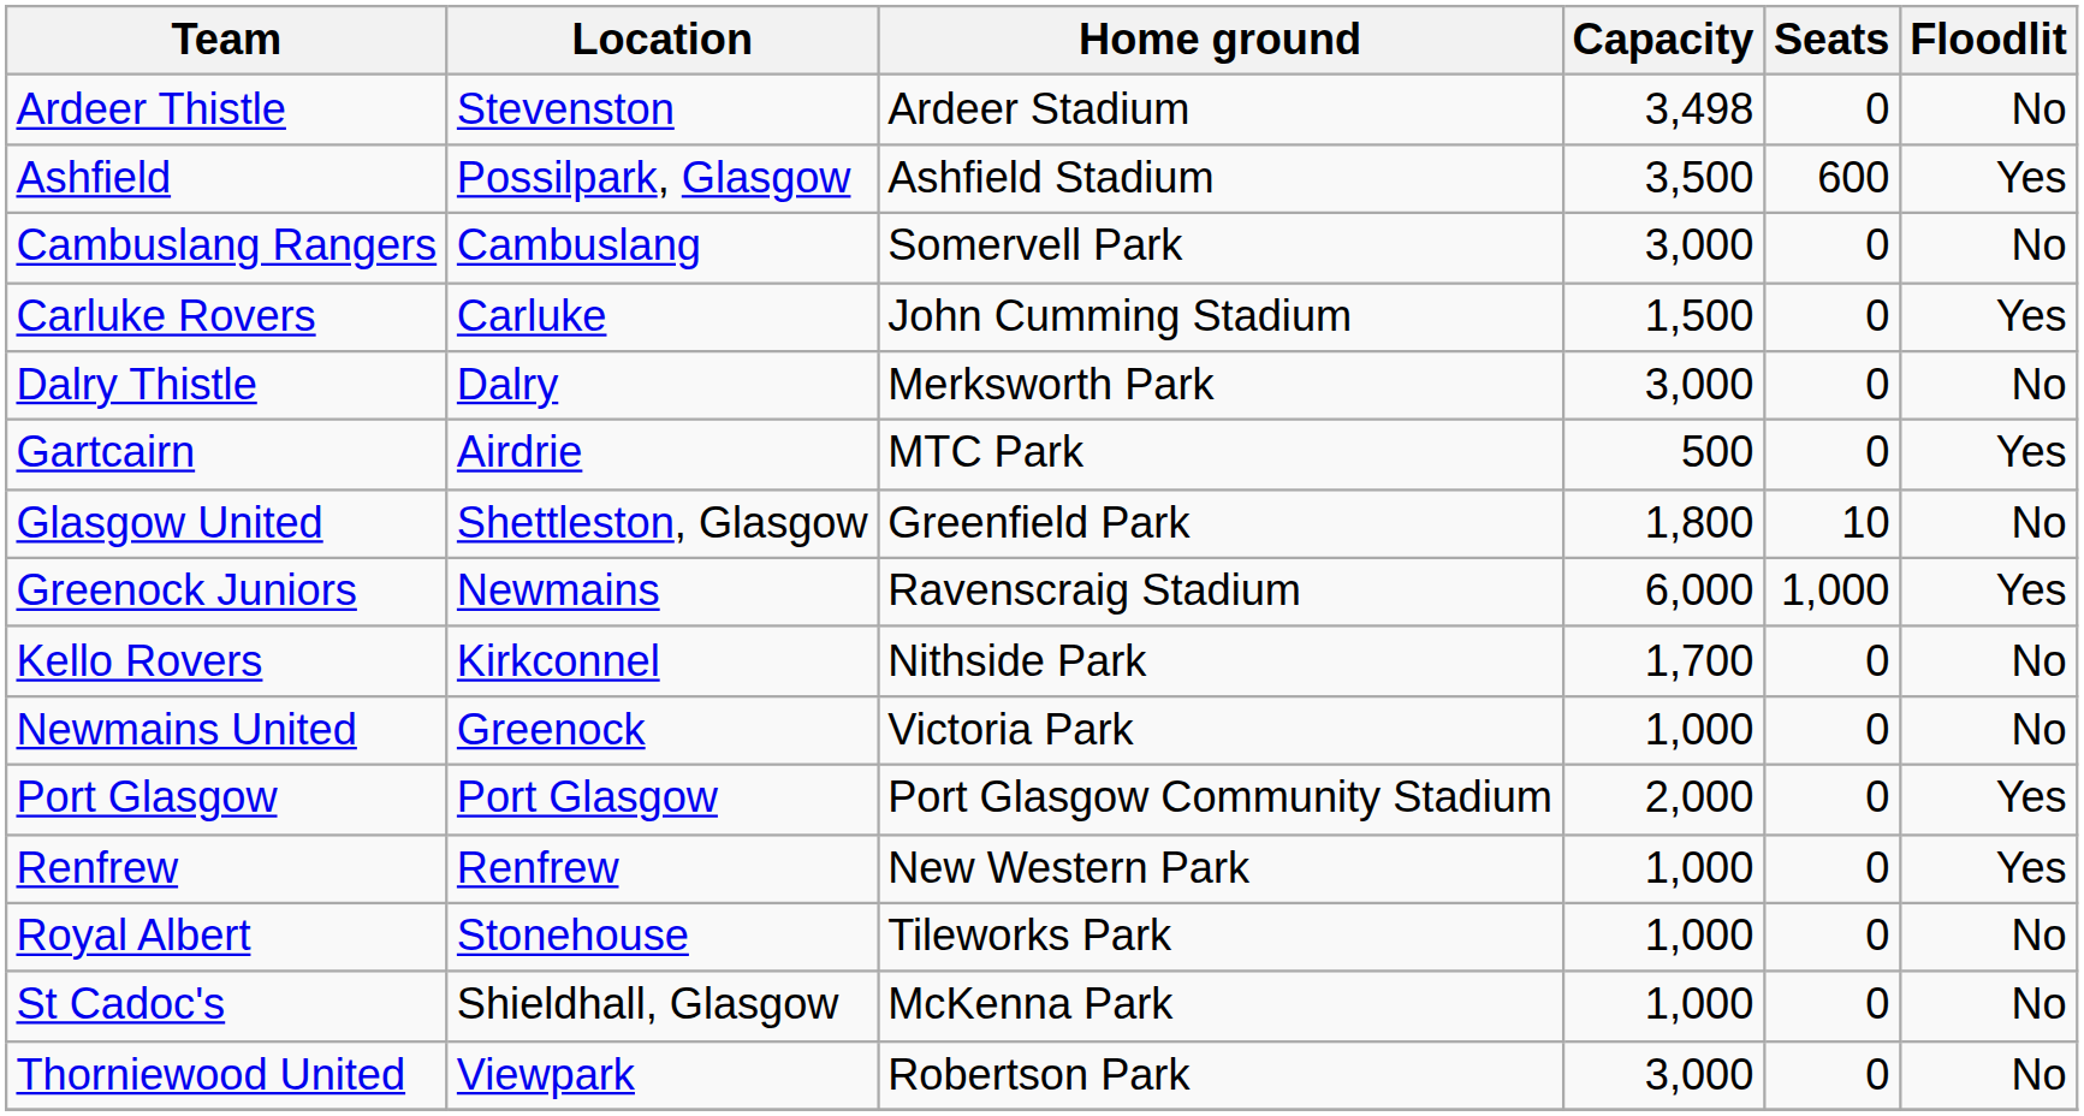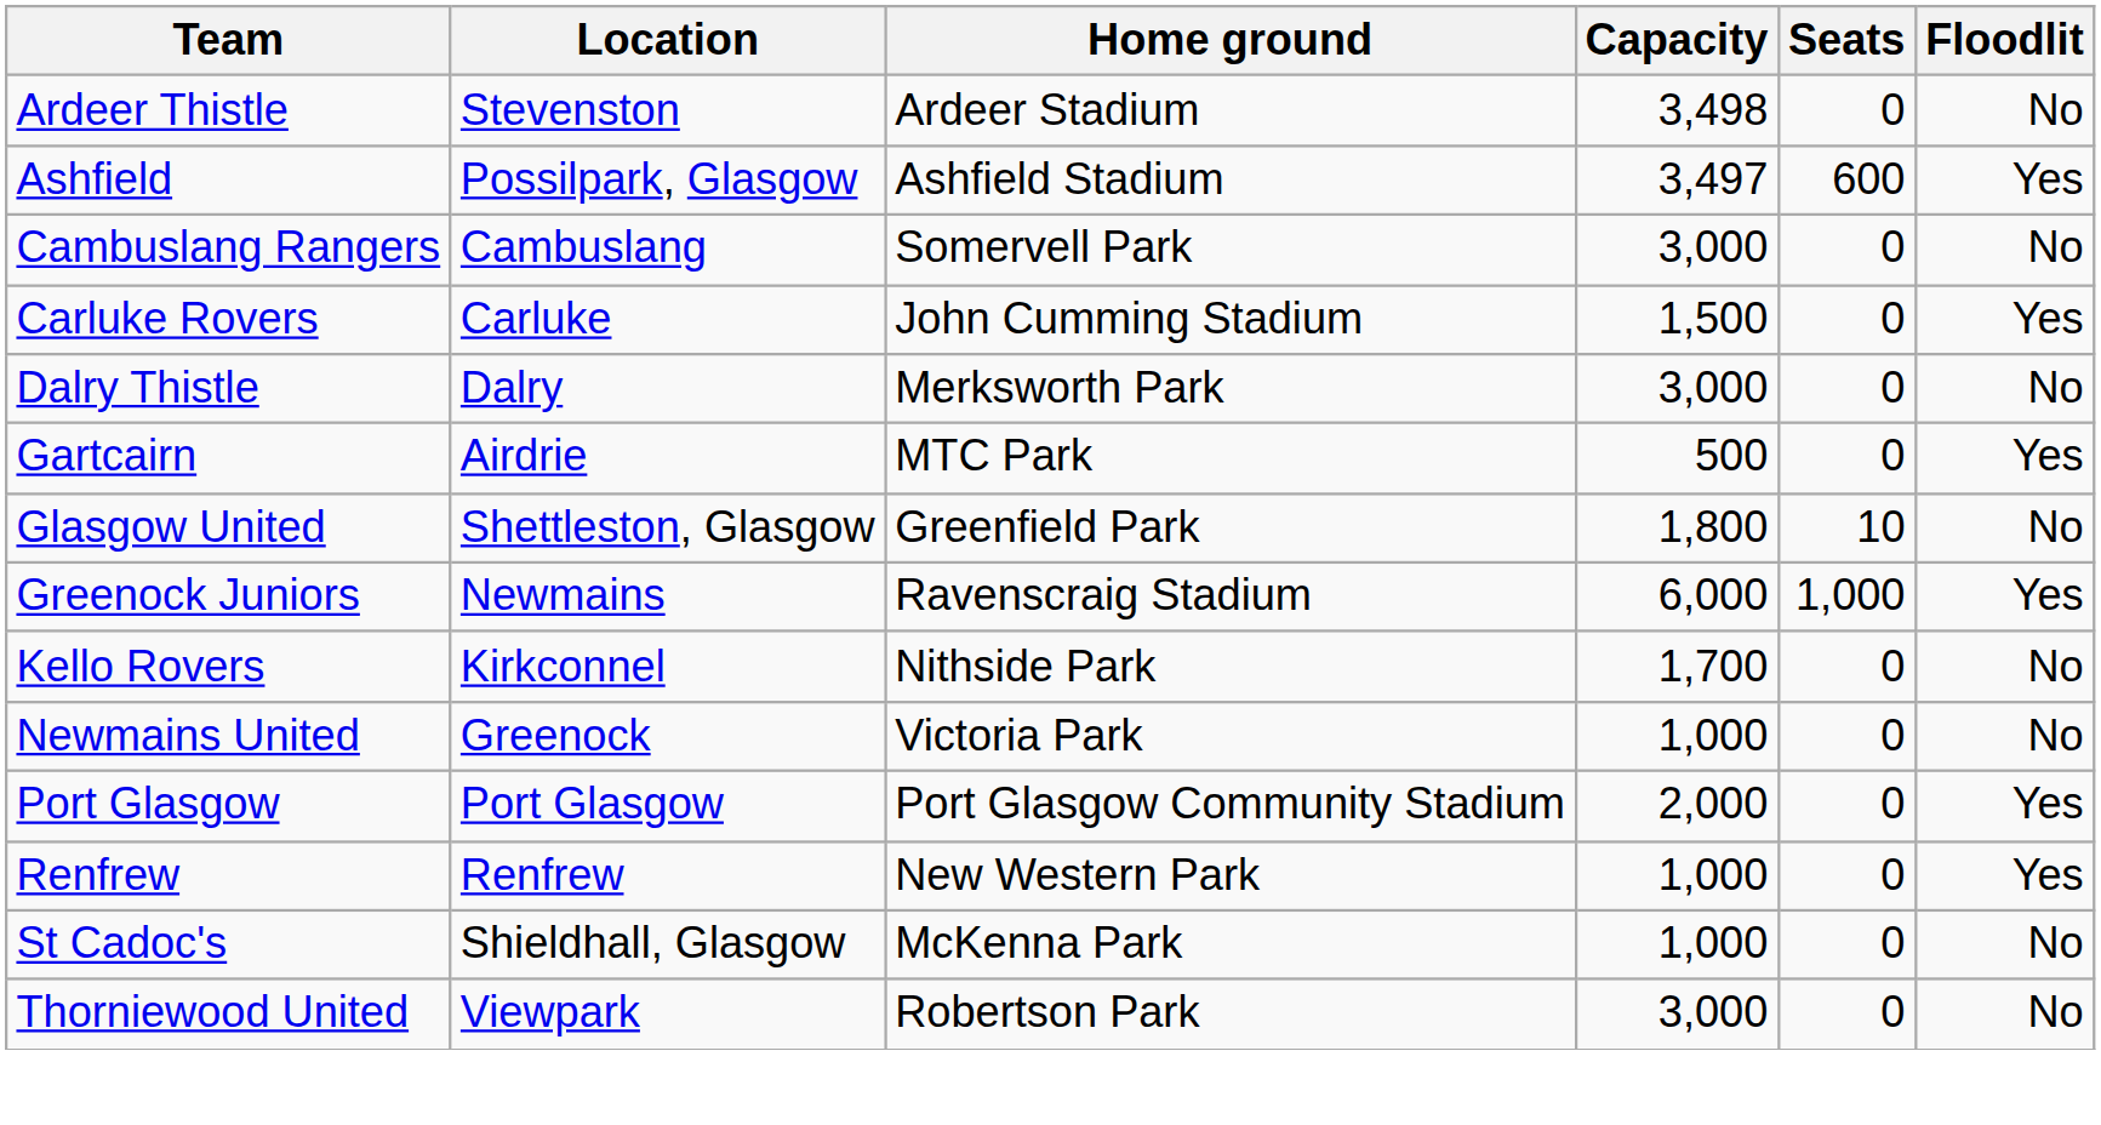 <table class="wikitable sortable">
 <tr>
 <th>Team</th>
 <th>Location</th>
 <th>Home ground</th>
 <th data-sort-type="number">Capacity</th>
 <th data-sort-type="number">Seats</th>
 <th>Floodlit</th>
 </tr>
 <tr>
 <td><a href='#'>Ardeer Thistle</a></td>
 <td><a href='#'>Stevenston</a></td>
 <td>Ardeer Stadium</td>
 <td align=right>3,498</td>
 <td align=right>0</td>
 <td align=right>No</td>
 </tr>
 <tr>
 <td><a href='#'>Ashfield</a></td>
 <td><a href='#'>Possilpark</a>, <a href='#'>Glasgow</a></td>
 <td>Ashfield Stadium</td>
-<td align=right>3,500</td>
+<td align=right>3,497</td>
 <td align=right>600</td>
 <td align=right>Yes</td>
 </tr>
 <tr>
 <td><a href='#'>Cambuslang Rangers</a></td>
 <td><a href='#'>Cambuslang</a></td>
 <td>Somervell Park</td>
 <td align=right>3,000</td>
 <td align=right>0</td>
 <td align=right>No</td>
 </tr>
 <tr>
 <td><a href='#'>Carluke Rovers</a></td>
 <td><a href='#'>Carluke</a></td>
 <td>John Cumming Stadium</td>
 <td align=right>1,500</td>
 <td align=right>0</td>
 <td align=right>Yes</td>
 </tr>
 <tr>
 <td><a href='#'>Dalry Thistle</a></td>
 <td><a href='#'>Dalry</a></td>
 <td>Merksworth Park</td>
 <td align=right>3,000</td>
 <td align=right>0</td>
 <td align=right>No</td>
 </tr>
 <tr>
 <td><a href='#'>Gartcairn</a></td>
 <td><a href='#'>Airdrie</a></td>
 <td>MTC Park</td>
 <td align=right>500</td>
 <td align=right>0</td>
 <td align=right>Yes</td>
 </tr>
 <tr>
 <td><a href='#'>Glasgow United</a></td>
 <td><a href='#'>Shettleston</a>, Glasgow</td>
 <td>Greenfield Park</td>
 <td align=right>1,800</td>
 <td align=right>10</td>
 <td align=right>No</td>
 </tr>
 <tr>
 <td><a href='#'>Greenock Juniors</a></td>
 <td><a href='#'>Newmains</a></td>
 <td>Ravenscraig Stadium</td>
 <td align=right>6,000</td>
 <td align=right>1,000</td>
 <td align=right>Yes</td>
 </tr>
 <tr>
 <td><a href='#'>Kello Rovers</a></td>
 <td><a href='#'>Kirkconnel</a></td>
 <td>Nithside Park</td>
 <td align=right>1,700</td>
 <td align=right>0</td>
 <td align=right>No</td>
 </tr>
 <tr>
 <td><a href='#'>Newmains United</a></td>
 <td><a href='#'>Greenock</a></td>
 <td>Victoria Park</td>
 <td align=right>1,000</td>
 <td align=right>0</td>
 <td align=right>No</td>
 </tr>
 <tr>
 <td><a href='#'>Port Glasgow</a></td>
 <td><a href='#'>Port Glasgow</a></td>
 <td>Port Glasgow Community Stadium</td>
 <td align=right>2,000</td>
 <td align=right>0</td>
 <td align=right>Yes</td>
 </tr>
 <tr>
 <td><a href='#'>Renfrew</a></td>
 <td><a href='#'>Renfrew</a></td>
 <td>New Western Park</td>
 <td align=right>1,000</td>
 <td align=right>0</td>
 <td align=right>Yes</td>
 </tr>
 <tr>
-<td><a href='#'>Royal Albert</a></td>
-<td><a href='#'>Stonehouse</a></td>
-<td>Tileworks Park</td>
-<td align=right>1,000</td>
-<td align=right>0</td>
-<td align=right>No</td>
-</tr>
-<tr>
 <td><a href='#'>St Cadoc's</a></td>
 <td>Shieldhall, Glasgow</td>
 <td>McKenna Park </td>
 <td align=right>1,000</td>
 <td align=right>0</td>
 <td align=right>No</td>
 </tr>
 <tr>
 <td><a href='#'>Thorniewood United</a></td>
 <td><a href='#'>Viewpark</a></td>
 <td>Robertson Park</td>
 <td align=right>3,000</td>
 <td align=right>0</td>
 <td align=right>No</td>
 </tr>
 <tr>
 </tr>
 </table>
